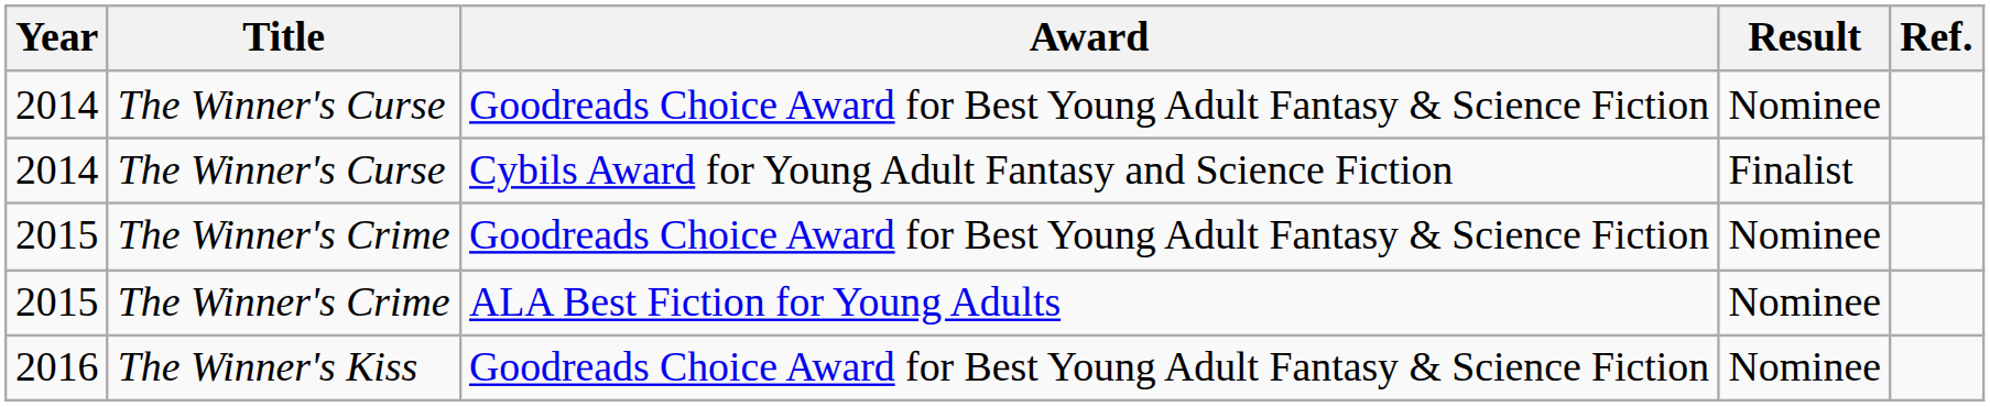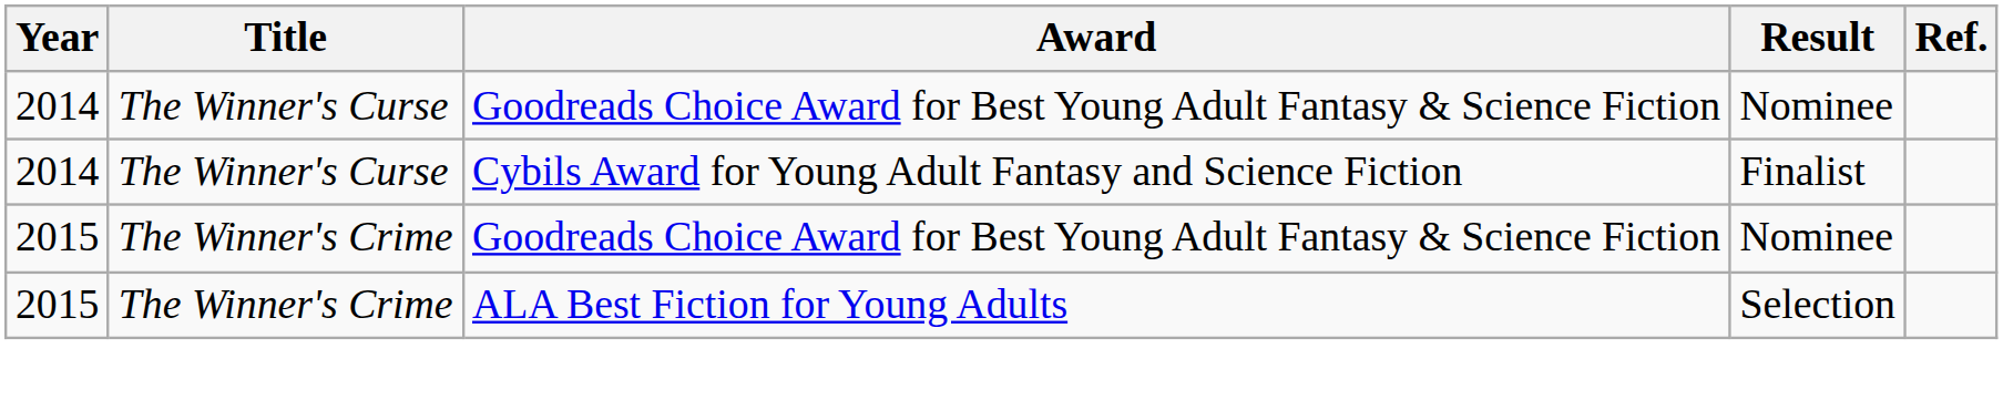 <table class="wikitable sortable mw-collapsible">
 <tr>
 <th>Year</th>
 <th>Title</th>
 <th>Award</th>
 <th>Result</th>
 <th>Ref.</th>
 </tr>
 <tr>
 <td>2014</td>
 <td><em>The Winner's Curse</em></td>
 <td><a href='#'>Goodreads Choice Award</a> for Best Young Adult Fantasy & Science Fiction</td>
 <td>Nominee</td>
 <td></td>
 </tr>
 <tr>
 <td>2014</td>
 <td><em>The Winner's Curse</em></td>
 <td><a href='#'>Cybils Award</a> for Young Adult Fantasy and Science Fiction</td>
 <td>Finalist</td>
 <td></td>
 </tr>
 <tr>
 <td>2015</td>
 <td><em>The Winner's Crime</em></td>
 <td><a href='#'>Goodreads Choice Award</a> for Best Young Adult Fantasy & Science Fiction</td>
 <td>Nominee</td>
 <td></td>
 </tr>
 <tr>
 <td>2015</td>
 <td><em>The Winner's Crime</em></td>
 <td><a href='#'>ALA Best Fiction for Young Adults</a></td>
-<td>Nominee</td>
-<td></td>
-</tr>
-<tr>
-<td>2016</td>
-<td><em>The Winner's Kiss</em></td>
-<td><a href='#'>Goodreads Choice Award</a> for Best Young Adult Fantasy & Science Fiction</td>
-<td>Nominee</td>
+<td>Selection</td>
 <td></td>
 </tr>
 </table>
